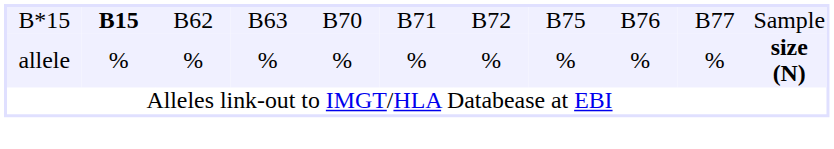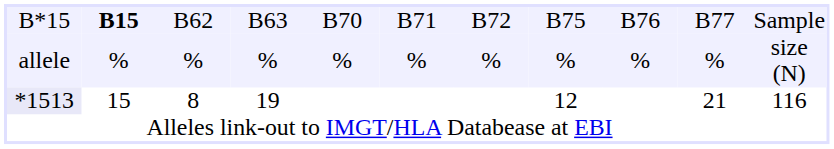 <table border="0" cellspacing="0" cellpadding="0" align="left" style="text-align:center; background:#ffffff; margin-right: 3em; border:2px #e0e0ff solid;">
 <tr style="background:#f0f0ff">
 <td style="width:50px">B*15</td>
 <td style="width:50px"><strong>B15</strong></td>
 <td style="width:50px">B62</td>
 <td style="width:50px">B63</td>
 <td style="width:50px">B70</td>
 <td style="width:50px">B71</td>
 <td style="width:50px">B72</td>
 <td style="width:50px">B75</td>
 <td style="width:50px">B76</td>
 <td style="width:50px">B77</td>
 <td style="width:50px">Sample</td>
 </tr>
 <tr style="background:#f0f0ff">
 <td>allele</td>
 <td>%</td>
 <td>%</td>
 <td>%</td>
 <td>%</td>
 <td>%</td>
 <td>%</td>
 <td>%</td>
 <td>%</td>
 <td>%</td>
-<td><strong>size (N)</strong></td>
+<td>size (N)</td>
+</tr>
+<tr>
+<td style = "background:#e8e8f8">*1513</td>
+<td>15</td>
+<td>8</td>
+<td>19</td>
+<td></td>
+<td></td>
+<td></td>
+<td>12</td>
+<td></td>
+<td>21</td>
+<td>116</td>
 </tr>
 <tr>
 <td colspan = 10>Alleles link-out to <a href='#'>IMGT</a>/<a href='#'>HLA</a> Databease at <a href='#'>EBI</a></td>
 </tr>
 </table>
